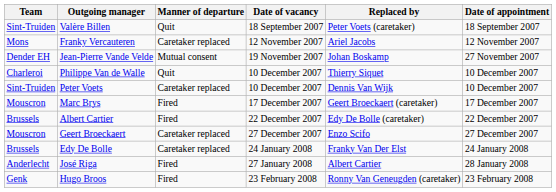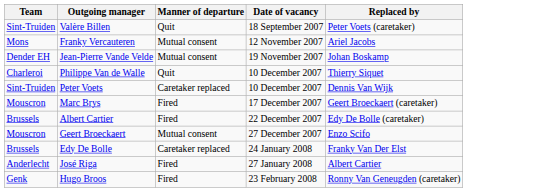 <table class="wikitable">
 <tr>
 <th>Team</th>
 <th>Outgoing manager</th>
 <th>Manner of departure</th>
 <th>Date of vacancy</th>
 <th>Replaced by</th>
-<th>Date of appointment</th>
 </tr>
 <tr>
 <td><a href='#'>Sint-Truiden</a></td>
 <td> <a href='#'>Valère Billen</a></td>
 <td>Quit</td>
 <td>18 September 2007 </td>
 <td> <a href='#'>Peter Voets</a> (caretaker)</td>
-<td>18 September 2007</td>
 </tr>
 <tr>
 <td><a href='#'>Mons</a></td>
 <td> <a href='#'>Franky Vercauteren</a></td>
-<td>Caretaker replaced</td>
+<td>Mutual consent</td>
 <td>12 November 2007 </td>
 <td> <a href='#'>Ariel Jacobs</a></td>
-<td>12 November 2007</td>
 </tr>
 <tr>
 <td><a href='#'>Dender EH</a></td>
 <td> <a href='#'>Jean-Pierre Vande Velde</a></td>
 <td>Mutual consent</td>
 <td>19 November 2007 </td>
 <td> <a href='#'>Johan Boskamp</a></td>
-<td>27 November 2007</td>
 </tr>
 <tr>
 <td><a href='#'>Charleroi</a></td>
 <td> <a href='#'>Philippe Van de Walle</a></td>
 <td>Quit</td>
 <td>10 December 2007 </td>
 <td> <a href='#'>Thierry Siquet</a></td>
-<td>10 December 2007</td>
 </tr>
 <tr>
 <td><a href='#'>Sint-Truiden</a></td>
 <td> <a href='#'>Peter Voets</a></td>
 <td>Caretaker replaced</td>
 <td>10 December 2007 </td>
 <td> <a href='#'>Dennis Van Wijk</a></td>
-<td>10 December 2007</td>
 </tr>
 <tr>
 <td><a href='#'>Mouscron</a></td>
 <td> <a href='#'>Marc Brys</a></td>
 <td>Fired</td>
 <td>17 December 2007 </td>
 <td> <a href='#'>Geert Broeckaert</a> (caretaker)</td>
-<td>17 December 2007</td>
 </tr>
 <tr>
 <td><a href='#'>Brussels</a></td>
 <td> <a href='#'>Albert Cartier</a></td>
 <td>Fired</td>
 <td>22 December 2007 </td>
 <td> <a href='#'>Edy De Bolle</a> (caretaker)</td>
-<td>22 December 2007</td>
 </tr>
 <tr>
 <td><a href='#'>Mouscron</a></td>
 <td> <a href='#'>Geert Broeckaert</a></td>
-<td>Caretaker replaced</td>
+<td>Mutual consent</td>
 <td>27 December 2007</td>
 <td> <a href='#'>Enzo Scifo</a></td>
-<td>27 December 2007 </td>
 </tr>
 <tr>
 <td><a href='#'>Brussels</a></td>
 <td> <a href='#'>Edy De Bolle</a></td>
 <td>Caretaker replaced</td>
 <td>24 January 2008</td>
 <td> <a href='#'>Franky Van Der Elst</a></td>
-<td>24 January 2008</td>
 </tr>
 <tr>
 <td><a href='#'>Anderlecht</a></td>
 <td> <a href='#'>José Riga</a></td>
 <td>Fired</td>
 <td>27 January 2008 </td>
 <td> <a href='#'>Albert Cartier</a></td>
-<td>28 January 2008 </td>
 </tr>
 <tr>
 <td><a href='#'>Genk</a></td>
 <td> <a href='#'>Hugo Broos</a></td>
 <td>Fired</td>
 <td>23 February 2008</td>
 <td> <a href='#'>Ronny Van Geneugden</a> (caretaker)</td>
-<td>23 February 2008</td>
 </tr>
 </table>
